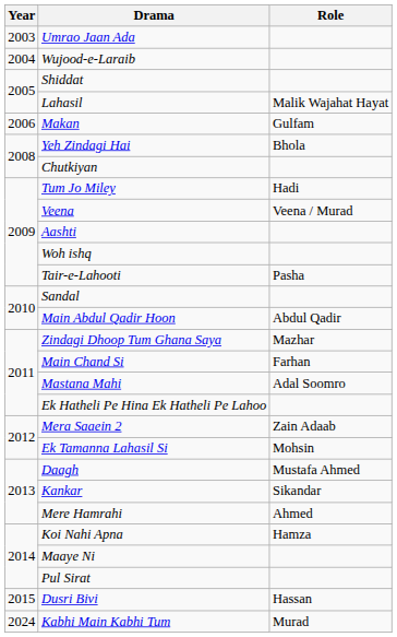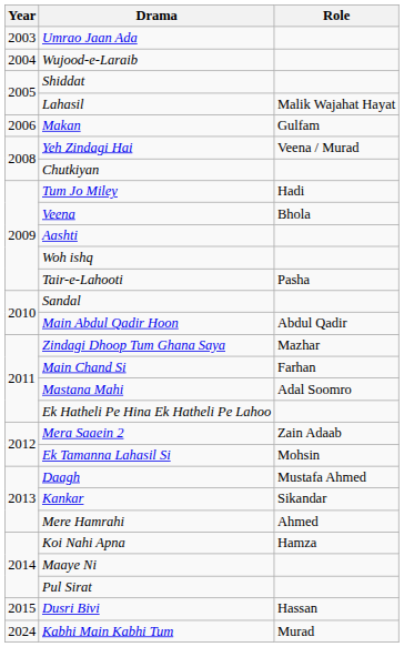 <table class="wikitable">
 <tr>
 <th>Year</th>
 <th>Drama</th>
 <th>Role</th>
 </tr>
 <tr>
 <td>2003</td>
 <td><em><a href='#'>Umrao Jaan Ada</a></em></td>
 <td></td>
 </tr>
 <tr>
 <td>2004</td>
 <td><em>Wujood-e-Laraib</em></td>
 <td></td>
 </tr>
 <tr>
 <td rowspan="2">2005</td>
 <td><em>Shiddat</em></td>
 <td></td>
 </tr>
 <tr>
 <td><em>Lahasil</em></td>
 <td>Malik Wajahat Hayat</td>
 </tr>
 <tr>
 <td>2006</td>
 <td><em><a href='#'>Makan</a></em></td>
 <td>Gulfam</td>
 </tr>
 <tr>
 <td rowspan="2">2008</td>
 <td><em><a href='#'>Yeh Zindagi Hai</a></em></td>
-<td>Bhola</td>
+<td>Veena / Murad</td>
 </tr>
 <tr>
 <td><em>Chutkiyan</em></td>
 <td></td>
 </tr>
 <tr>
 <td rowspan="5">2009</td>
 <td><em><a href='#'>Tum Jo Miley</a></em></td>
 <td>Hadi</td>
 </tr>
 <tr>
 <td><em><a href='#'>Veena</a></em></td>
-<td>Veena / Murad</td>
+<td>Bhola</td>
 </tr>
 <tr>
 <td><em><a href='#'>Aashti</a></em></td>
 <td></td>
 </tr>
 <tr>
 <td><em>Woh ishq</em></td>
 <td></td>
 </tr>
 <tr>
 <td><em>Tair-e-Lahooti</em></td>
 <td>Pasha</td>
 </tr>
 <tr>
 <td rowspan="2">2010</td>
 <td><em>Sandal</em></td>
 <td></td>
 </tr>
 <tr>
 <td><em><a href='#'>Main Abdul Qadir Hoon</a></em></td>
 <td>Abdul Qadir</td>
 </tr>
 <tr>
 <td rowspan="4">2011</td>
 <td><em><a href='#'>Zindagi Dhoop Tum Ghana Saya</a></em></td>
 <td>Mazhar</td>
 </tr>
 <tr>
 <td><em><a href='#'>Main Chand Si</a></em></td>
 <td>Farhan</td>
 </tr>
 <tr>
 <td><em><a href='#'>Mastana Mahi</a></em></td>
 <td>Adal Soomro</td>
 </tr>
 <tr>
 <td><em>Ek Hatheli Pe Hina Ek Hatheli Pe Lahoo</em></td>
 <td></td>
 </tr>
 <tr>
 <td rowspan="2">2012</td>
 <td><em><a href='#'>Mera Saaein 2</a></em></td>
 <td>Zain Adaab</td>
 </tr>
 <tr>
 <td><em><a href='#'>Ek Tamanna Lahasil Si</a></em></td>
 <td>Mohsin</td>
 </tr>
 <tr>
 <td rowspan="3">2013</td>
 <td><em><a href='#'>Daagh</a></em></td>
 <td>Mustafa Ahmed</td>
 </tr>
 <tr>
 <td><em><a href='#'>Kankar</a></em></td>
 <td>Sikandar</td>
 </tr>
 <tr>
 <td><em>Mere Hamrahi</em></td>
 <td>Ahmed</td>
 </tr>
 <tr>
 <td rowspan="3">2014</td>
 <td><em>Koi Nahi Apna</em></td>
 <td>Hamza</td>
 </tr>
 <tr>
 <td><em>Maaye Ni</em></td>
 <td></td>
 </tr>
 <tr>
 <td><em>Pul Sirat</em></td>
 <td></td>
 </tr>
 <tr>
 <td>2015</td>
 <td><em><a href='#'>Dusri Bivi</a></em></td>
 <td>Hassan</td>
 </tr>
 <tr>
 <td>2024</td>
 <td><em><a href='#'>Kabhi Main Kabhi Tum</a></em></td>
 <td>Murad</td>
 </tr>
 </table>
